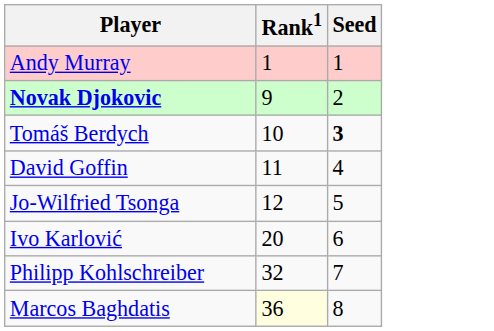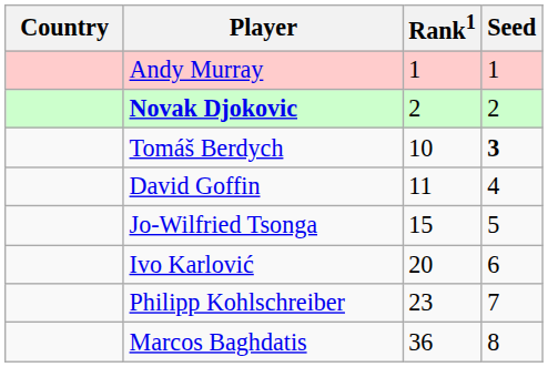 <table class="sortable wikitable">
 <tr>
+<th width=70>Country</th>
 <th width=175>Player</th>
 <th>Rank<sup>1</sup></th>
 <th>Seed</th>
 </tr>
 <tr style="background:#fcc;">
+<td></td>
 <td><a href='#'>Andy Murray</a></td>
 <td>1</td>
 <td>1</td>
 </tr>
 <tr style="background:#cfc;">
+<td></td>
 <td><strong><a href='#'>Novak Djokovic</a></strong></td>
-<td>9</td>
+<td>2</td>
 <td>2</td>
 </tr>
 <tr>
+<td></td>
 <td><a href='#'>Tomáš Berdych</a></td>
 <td>10</td>
 <td><strong>3</strong></td>
 </tr>
 <tr>
+<td></td>
 <td><a href='#'>David Goffin</a></td>
 <td>11</td>
 <td>4</td>
 </tr>
 <tr>
+<td></td>
 <td><a href='#'>Jo-Wilfried Tsonga</a></td>
-<td>12</td>
+<td>15</td>
 <td>5</td>
 </tr>
 <tr>
+<td></td>
 <td><a href='#'>Ivo Karlović</a></td>
 <td>20</td>
 <td>6</td>
 </tr>
 <tr>
+<td></td>
 <td><a href='#'>Philipp Kohlschreiber</a></td>
-<td>32</td>
+<td>23</td>
 <td>7</td>
 </tr>
 <tr>
+<td></td>
 <td><a href='#'>Marcos Baghdatis</a></td>
-<td style="background: lightyellow;">36</td>
+<td>36</td>
 <td>8</td>
 </tr>
 </table>
